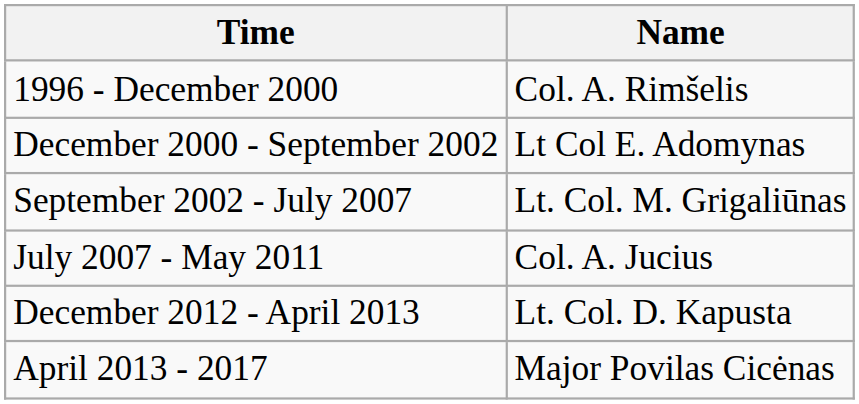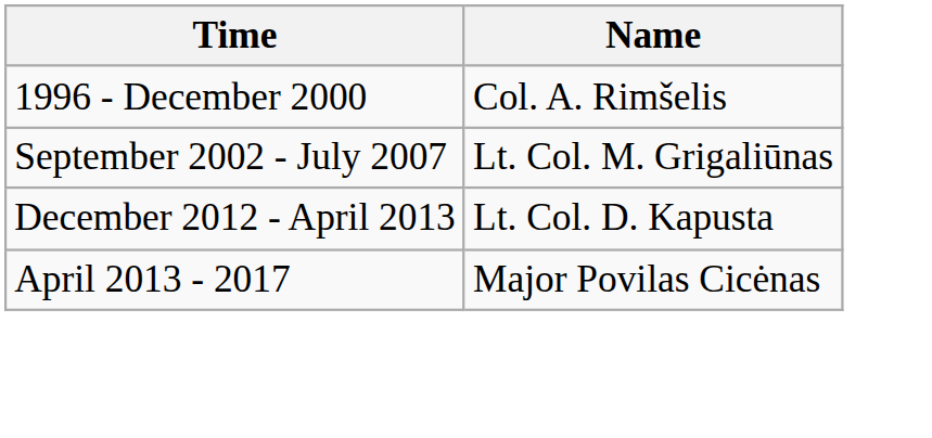 <table class="wikitable sortable">
 <tr>
 <th>Time</th>
 <th>Name</th>
 </tr>
 <tr>
 <td>1996 - December 2000</td>
 <td>Col. A. Rimšelis</td>
 </tr>
 <tr>
-<td>December 2000 - September 2002</td>
-<td>Lt Col E. Adomynas</td>
-</tr>
-<tr>
 <td>September 2002 - July 2007</td>
 <td>Lt. Col. M. Grigaliūnas</td>
-</tr>
-<tr>
-<td>July 2007 - May 2011</td>
-<td>Col. A. Jucius</td>
 </tr>
 <tr>
 <td>December 2012 - April 2013</td>
 <td>Lt. Col. D. Kapusta</td>
 </tr>
 <tr>
 <td>April 2013 - 2017</td>
 <td>Major Povilas Cicėnas</td>
 </tr>
 </table>
